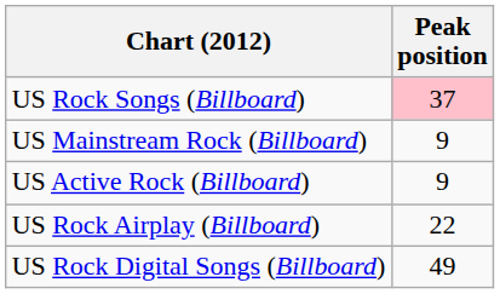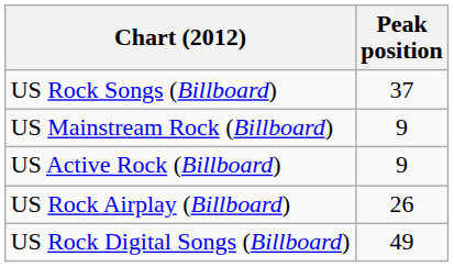 <table class="wikitable sortable">
 <tr>
 <th>Chart (2012)</th>
 <th>Peak<br>position</th>
 </tr>
 <tr>
 <td>US <a href='#'>Rock Songs</a> (<em><a href='#'>Billboard</a></em>)</td>
-<td style="background: pink; text-align:center;">37</td>
+<td style="text-align:center;">37</td>
 </tr>
 <tr>
 <td>US <a href='#'>Mainstream Rock</a> (<em><a href='#'>Billboard</a></em>)</td>
 <td style="text-align:center;">9</td>
 </tr>
 <tr>
 <td>US <a href='#'>Active Rock</a> (<em><a href='#'>Billboard</a></em>)</td>
 <td style="text-align:center;">9</td>
 </tr>
 <tr>
 <td>US <a href='#'>Rock Airplay</a> (<em><a href='#'>Billboard</a></em>)</td>
-<td style="text-align:center;">22</td>
+<td style="text-align:center;">26</td>
 </tr>
 <tr>
 <td>US <a href='#'>Rock Digital Songs</a> (<em><a href='#'>Billboard</a></em>)</td>
 <td style="text-align:center;">49</td>
 </tr>
 </table>
